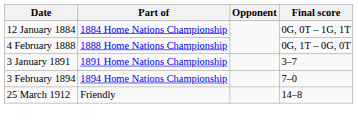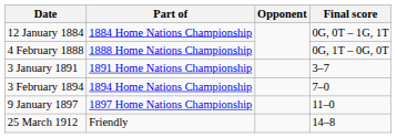 <table class="wikitable">
 <tr>
 <th>Date</th>
 <th>Part of</th>
 <th>Opponent</th>
 <th>Final score</th>
 </tr>
 <tr>
 <td>12 January 1884</td>
 <td><a href='#'>1884 Home Nations Championship</a></td>
 <td rowspan=2></td>
 <td>0G, 0T – 1G, 1T</td>
 </tr>
 <tr>
 <td>4 February 1888</td>
 <td><a href='#'>1888 Home Nations Championship</a></td>
 <td>0G, 1T – 0G, 0T</td>
 </tr>
 <tr>
 <td>3 January 1891</td>
 <td><a href='#'>1891 Home Nations Championship</a></td>
 <td></td>
 <td>3–7</td>
 </tr>
 <tr>
 <td>3 February 1894</td>
 <td><a href='#'>1894 Home Nations Championship</a></td>
 <td></td>
 <td>7–0</td>
 </tr>
 <tr>
+<td>9 January 1897</td>
+<td><a href='#'>1897 Home Nations Championship</a></td>
+<td></td>
+<td>11–0</td>
+</tr>
+<tr>
 <td>25 March 1912</td>
 <td>Friendly</td>
 <td></td>
 <td>14–8</td>
 </tr>
 </table>
